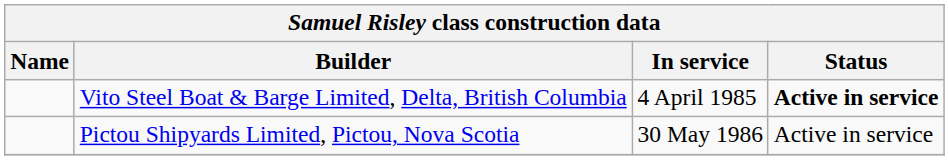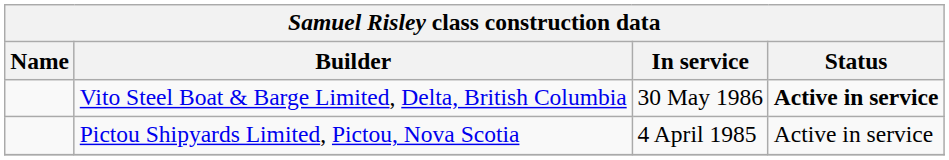 <table border="1" class="wikitable collapsible">
 <tr>
 <th colspan="4"><em>Samuel Risley</em> class construction data</th>
 </tr>
 <tr>
 <th scope="col">Name</th>
 <th scope="col">Builder</th>
 <th scope="col">In service</th>
 <th scope="col">Status</th>
 </tr>
 <tr>
 <td scope="row"></td>
 <td><a href='#'>Vito Steel Boat & Barge Limited</a>, <a href='#'>Delta, British Columbia</a></td>
-<td>4 April 1985</td>
+<td>30 May  1986</td>
 <td><strong>Active in service</strong></td>
 </tr>
 <tr>
 <td scope="row"></td>
 <td><a href='#'>Pictou Shipyards Limited</a>, <a href='#'>Pictou, Nova Scotia</a></td>
-<td>30 May  1986</td>
+<td>4 April 1985</td>
 <td>Active in service</td>
 </tr>
 <tr>
 </tr>
 </table>
